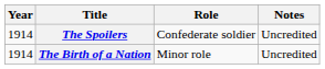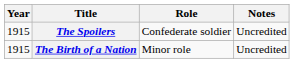 <table class="wikitable plainrowheaders">
 <tr>
 <th scope="col">Year</th>
 <th scope="col">Title</th>
 <th scope="col">Role</th>
 <th scope="col">Notes</th>
 </tr>
 <tr>
-<td>1914</td>
+<td>1915</td>
 <th scope="row"><em><a href='#'>The Spoilers</a></em></th>
 <td>Confederate soldier</td>
 <td>Uncredited</td>
 </tr>
 <tr>
-<td>1914</td>
+<td>1915</td>
 <th scope="row"><em><a href='#'>The Birth of a Nation</a></em></th>
 <td>Minor role</td>
 <td>Uncredited</td>
 </tr>
 </table>
